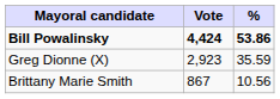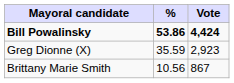 <table class="wikitable">
 <tr>
 <th style="background:#ddf; width:200px;">Mayoral candidate</th>
+<th style="background:#ddf; width:30px;">%</th>
 <th style="background:#ddf; width:50px;">Vote</th>
-<th style="background:#ddf; width:30px;">%</th>
 </tr>
 <tr>
 <td><strong>Bill Powalinsky</strong></td>
+<td><strong>53.86</strong></td>
 <td><strong>4,424</strong></td>
-<td><strong>53.86</strong></td>
 </tr>
 <tr>
 <td>Greg Dionne (X)</td>
+<td>35.59</td>
 <td>2,923</td>
-<td>35.59</td>
 </tr>
 <tr>
 <td>Brittany Marie Smith</td>
+<td>10.56</td>
 <td>867</td>
-<td>10.56</td>
 </tr>
 </table>
